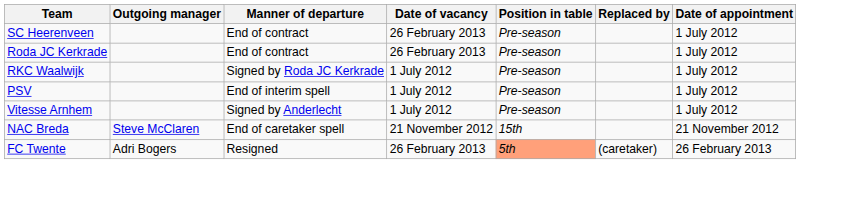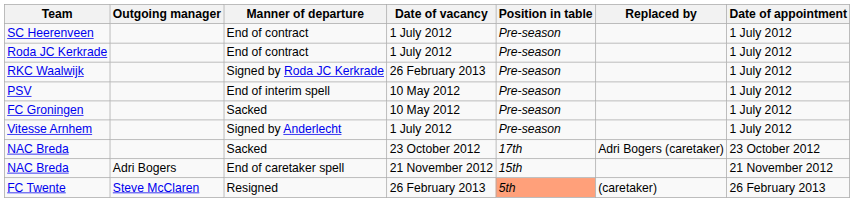 <table class="wikitable sortable">
 <tr>
 <th>Team</th>
 <th>Outgoing manager</th>
 <th>Manner of departure</th>
 <th>Date of vacancy</th>
 <th>Position in table</th>
 <th>Replaced by</th>
 <th>Date of appointment</th>
 </tr>
 <tr>
 <td><a href='#'>SC Heerenveen</a></td>
 <td> </td>
 <td>End of contract</td>
-<td>26 February 2013</td>
+<td>1 July 2012</td>
 <td><em>Pre-season</em></td>
 <td> </td>
 <td>1 July 2012</td>
 </tr>
 <tr>
 <td><a href='#'>Roda JC Kerkrade</a></td>
 <td> </td>
 <td>End of contract</td>
-<td>26 February 2013</td>
+<td>1 July 2012</td>
 <td><em>Pre-season</em></td>
 <td> </td>
 <td>1 July 2012</td>
 </tr>
 <tr>
 <td><a href='#'>RKC Waalwijk</a></td>
 <td> </td>
 <td>Signed by <a href='#'>Roda JC Kerkrade</a></td>
-<td>1 July 2012</td>
+<td>26 February 2013</td>
 <td><em>Pre-season</em></td>
 <td> </td>
 <td>1 July 2012</td>
 </tr>
 <tr>
 <td><a href='#'>PSV</a></td>
 <td> </td>
 <td>End of interim spell</td>
+<td>10 May 2012</td>
+<td><em>Pre-season</em></td>
+<td> </td>
 <td>1 July 2012</td>
+</tr>
+<tr>
+<td><a href='#'>FC Groningen</a></td>
+<td> </td>
+<td>Sacked</td>
+<td>10 May 2012</td>
 <td><em>Pre-season</em></td>
 <td> </td>
 <td>1 July 2012</td>
 </tr>
 <tr>
 <td><a href='#'>Vitesse Arnhem</a></td>
 <td> </td>
 <td>Signed by <a href='#'>Anderlecht</a></td>
 <td>1 July 2012</td>
 <td><em>Pre-season</em></td>
 <td> </td>
 <td>1 July 2012</td>
 </tr>
 <tr>
 <td><a href='#'>NAC Breda</a></td>
-<td> <a href='#'>Steve McClaren</a></td>
+<td> </td>
+<td>Sacked</td>
+<td>23 October 2012</td>
+<td><em>17th</em></td>
+<td> Adri Bogers (caretaker)</td>
+<td>23 October 2012</td>
+</tr>
+<tr>
+<td><a href='#'>NAC Breda</a></td>
+<td> Adri Bogers</td>
 <td>End of caretaker spell</td>
 <td>21 November 2012</td>
 <td><em>15th</em></td>
 <td> </td>
 <td>21 November 2012</td>
 </tr>
 <tr>
 <td><a href='#'>FC Twente</a></td>
-<td> Adri Bogers</td>
+<td> <a href='#'>Steve McClaren</a></td>
 <td>Resigned</td>
 <td>26 February 2013</td>
 <td style="background: lightsalmon;"><em>5th</em></td>
 <td>  (caretaker)</td>
 <td>26 February 2013</td>
 </tr>
 </table>
